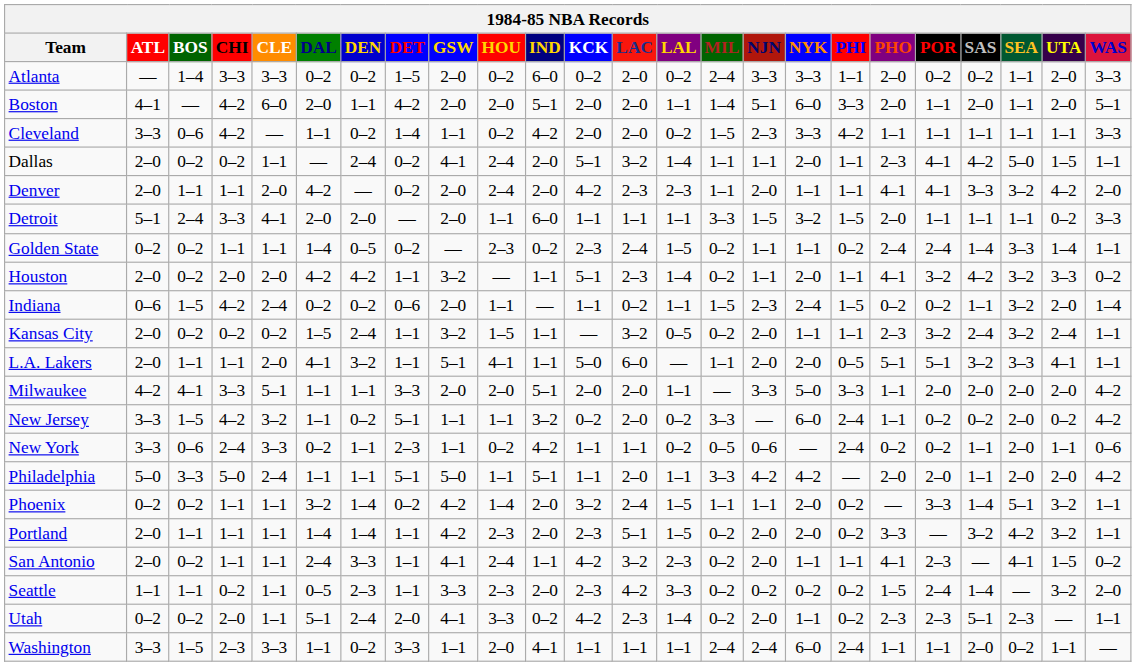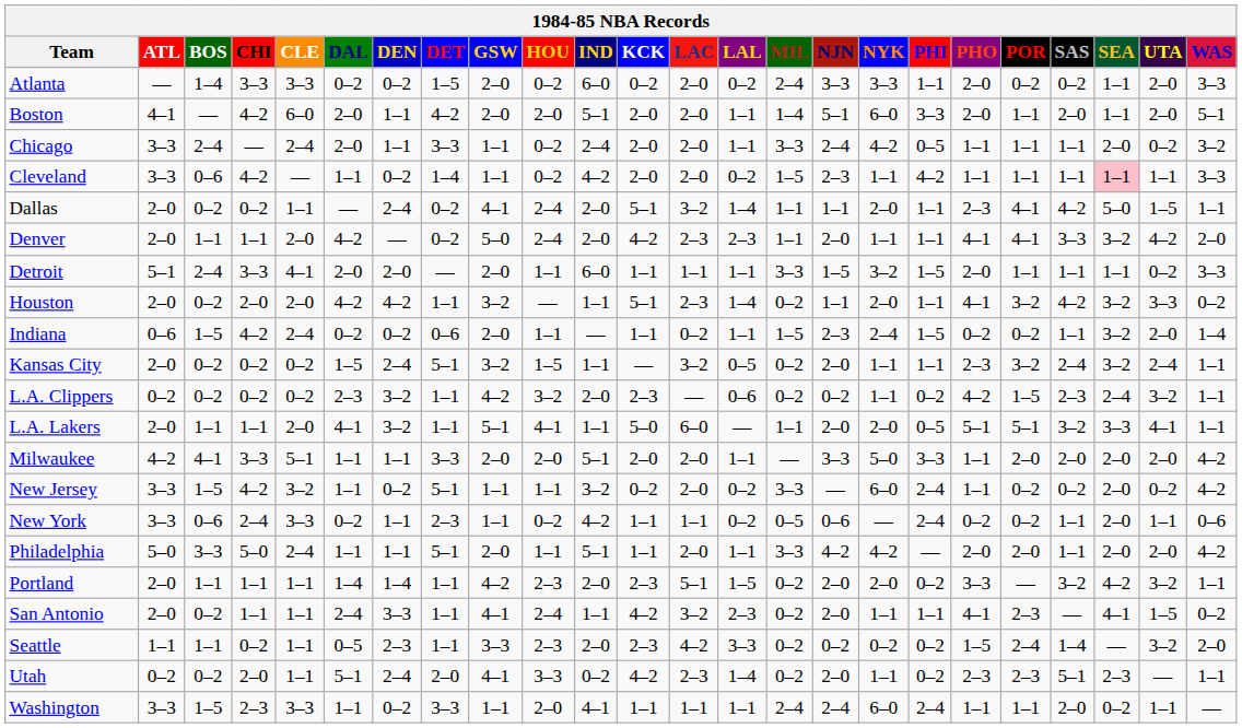 <table class="wikitable" style="font-size:95%; text-align:center;">
 <tr>
 <th colspan=24>1984-85 NBA Records</th>
 </tr>
 <tr>
 <th width=100>Team</th>
 <th style="background:#FF0000;color:#FFFFFF;width=35">ATL</th>
 <th style="background:#006400;color:#FFFFFF;width=35">BOS</th>
 <th style="background:#FF0000;color:#000000;width=35">CHI</th>
 <th style="background:#FF8C00;color:#FFFFFF;width=35">CLE</th>
 <th style="background:#008000;color:#00008B;width=35">DAL</th>
 <th style="background:#0000CD;color:#FFD700;width=35">DEN</th>
 <th style="background:#0000FF;color:#FF0000;width=35">DET</th>
 <th style="background:#0000FF;color:#FFD700;width=35">GSW</th>
 <th style="background:#FF0000;color:#FFD700;width=35">HOU</th>
 <th style="background:#000080;color:#FFD700;width=35">IND</th>
 <th style="background:#0000FF;color:#FFFFFF;width=35">KCK</th>
 <th style="background:#F9160D;color:#1A2E8B;width=35">LAC</th>
 <th style="background:#800080;color:#FFD700;width=35">LAL</th>
 <th style="background:#006400;color:#B22222;width=35">MIL</th>
 <th style="background:#B0170C;color:#00056D;width=35">NJN</th>
 <th style="background:#0000FF;color:#FF8C00;width=35">NYK</th>
 <th style="background:#FF0000;color:#0000FF;width=35">PHI</th>
 <th style="background:#800080;color:#FF4500;width=35">PHO</th>
 <th style="background:#000000;color:#FF0000;width=35">POR</th>
 <th style="background:#000000;color:#C0C0C0;width=35">SAS</th>
 <th style="background:#005831;color:#FFC322;width=35">SEA</th>
 <th style="background:#36004A;color:#FFFF00;width=35">UTA</th>
 <th style="background:#DC143C;color:#0000CD;width=35">WAS</th>
 </tr>
 <tr>
 <td style="text-align:left;"><a href='#'>Atlanta</a></td>
 <td>—</td>
 <td>1–4</td>
 <td>3–3</td>
 <td>3–3</td>
 <td>0–2</td>
 <td>0–2</td>
 <td>1–5</td>
 <td>2–0</td>
 <td>0–2</td>
 <td>6–0</td>
 <td>0–2</td>
 <td>2–0</td>
 <td>0–2</td>
 <td>2–4</td>
 <td>3–3</td>
 <td>3–3</td>
 <td>1–1</td>
 <td>2–0</td>
 <td>0–2</td>
 <td>0–2</td>
 <td>1–1</td>
 <td>2–0</td>
 <td>3–3</td>
 </tr>
 <tr>
 <td style="text-align:left;"><a href='#'>Boston</a></td>
 <td>4–1</td>
 <td>—</td>
 <td>4–2</td>
 <td>6–0</td>
 <td>2–0</td>
 <td>1–1</td>
 <td>4–2</td>
 <td>2–0</td>
 <td>2–0</td>
 <td>5–1</td>
 <td>2–0</td>
 <td>2–0</td>
 <td>1–1</td>
 <td>1–4</td>
 <td>5–1</td>
 <td>6–0</td>
 <td>3–3</td>
 <td>2–0</td>
 <td>1–1</td>
 <td>2–0</td>
 <td>1–1</td>
 <td>2–0</td>
 <td>5–1</td>
 </tr>
 <tr>
+<td style="text-align:left;"><a href='#'>Chicago</a></td>
+<td>3–3</td>
+<td>2–4</td>
+<td>—</td>
+<td>2–4</td>
+<td>2–0</td>
+<td>1–1</td>
+<td>3–3</td>
+<td>1–1</td>
+<td>0–2</td>
+<td>2–4</td>
+<td>2–0</td>
+<td>2–0</td>
+<td>1–1</td>
+<td>3–3</td>
+<td>2–4</td>
+<td>4–2</td>
+<td>0–5</td>
+<td>1–1</td>
+<td>1–1</td>
+<td>1–1</td>
+<td>2–0</td>
+<td>0–2</td>
+<td>3–2</td>
+</tr>
+<tr>
 <td style="text-align:left;"><a href='#'>Cleveland</a></td>
 <td>3–3</td>
 <td>0–6</td>
 <td>4–2</td>
 <td>—</td>
 <td>1–1</td>
 <td>0–2</td>
 <td>1–4</td>
 <td>1–1</td>
 <td>0–2</td>
 <td>4–2</td>
 <td>2–0</td>
 <td>2–0</td>
 <td>0–2</td>
 <td>1–5</td>
 <td>2–3</td>
-<td>3–3</td>
+<td>1–1</td>
 <td>4–2</td>
 <td>1–1</td>
 <td>1–1</td>
 <td>1–1</td>
-<td>1–1</td>
+<td style="background: pink;">1–1</td>
 <td>1–1</td>
 <td>3–3</td>
 </tr>
 <tr>
 <td style="text-align:left;">Dallas</td>
 <td>2–0</td>
 <td>0–2</td>
 <td>0–2</td>
 <td>1–1</td>
 <td>—</td>
 <td>2–4</td>
 <td>0–2</td>
 <td>4–1</td>
 <td>2–4</td>
 <td>2–0</td>
 <td>5–1</td>
 <td>3–2</td>
 <td>1–4</td>
 <td>1–1</td>
 <td>1–1</td>
 <td>2–0</td>
 <td>1–1</td>
 <td>2–3</td>
 <td>4–1</td>
 <td>4–2</td>
 <td>5–0</td>
 <td>1–5</td>
 <td>1–1</td>
 </tr>
 <tr>
 <td style="text-align:left;"><a href='#'>Denver</a></td>
 <td>2–0</td>
 <td>1–1</td>
 <td>1–1</td>
 <td>2–0</td>
 <td>4–2</td>
 <td>—</td>
 <td>0–2</td>
-<td>2–0</td>
+<td>5–0</td>
 <td>2–4</td>
 <td>2–0</td>
 <td>4–2</td>
 <td>2–3</td>
 <td>2–3</td>
 <td>1–1</td>
 <td>2–0</td>
 <td>1–1</td>
 <td>1–1</td>
 <td>4–1</td>
 <td>4–1</td>
 <td>3–3</td>
 <td>3–2</td>
 <td>4–2</td>
 <td>2–0</td>
 </tr>
 <tr>
 <td style="text-align:left;"><a href='#'>Detroit</a></td>
 <td>5–1</td>
 <td>2–4</td>
 <td>3–3</td>
 <td>4–1</td>
 <td>2–0</td>
 <td>2–0</td>
 <td>—</td>
 <td>2–0</td>
 <td>1–1</td>
 <td>6–0</td>
 <td>1–1</td>
 <td>1–1</td>
 <td>1–1</td>
 <td>3–3</td>
 <td>1–5</td>
 <td>3–2</td>
 <td>1–5</td>
 <td>2–0</td>
 <td>1–1</td>
 <td>1–1</td>
 <td>1–1</td>
 <td>0–2</td>
 <td>3–3</td>
-</tr>
-<tr>
-<td style="text-align:left;"><a href='#'>Golden State</a></td>
-<td>0–2</td>
-<td>0–2</td>
-<td>1–1</td>
-<td>1–1</td>
-<td>1–4</td>
-<td>0–5</td>
-<td>0–2</td>
-<td>—</td>
-<td>2–3</td>
-<td>0–2</td>
-<td>2–3</td>
-<td>2–4</td>
-<td>1–5</td>
-<td>0–2</td>
-<td>1–1</td>
-<td>1–1</td>
-<td>0–2</td>
-<td>2–4</td>
-<td>2–4</td>
-<td>1–4</td>
-<td>3–3</td>
-<td>1–4</td>
-<td>1–1</td>
 </tr>
 <tr>
 <td style="text-align:left;"><a href='#'>Houston</a></td>
 <td>2–0</td>
 <td>0–2</td>
 <td>2–0</td>
 <td>2–0</td>
 <td>4–2</td>
 <td>4–2</td>
 <td>1–1</td>
 <td>3–2</td>
 <td>—</td>
 <td>1–1</td>
 <td>5–1</td>
 <td>2–3</td>
 <td>1–4</td>
 <td>0–2</td>
 <td>1–1</td>
 <td>2–0</td>
 <td>1–1</td>
 <td>4–1</td>
 <td>3–2</td>
 <td>4–2</td>
 <td>3–2</td>
 <td>3–3</td>
 <td>0–2</td>
 </tr>
 <tr>
 <td style="text-align:left;"><a href='#'>Indiana</a></td>
 <td>0–6</td>
 <td>1–5</td>
 <td>4–2</td>
 <td>2–4</td>
 <td>0–2</td>
 <td>0–2</td>
 <td>0–6</td>
 <td>2–0</td>
 <td>1–1</td>
 <td>—</td>
 <td>1–1</td>
 <td>0–2</td>
 <td>1–1</td>
 <td>1–5</td>
 <td>2–3</td>
 <td>2–4</td>
 <td>1–5</td>
 <td>0–2</td>
 <td>0–2</td>
 <td>1–1</td>
 <td>3–2</td>
 <td>2–0</td>
 <td>1–4</td>
 </tr>
 <tr>
 <td style="text-align:left;"><a href='#'>Kansas City</a></td>
 <td>2–0</td>
 <td>0–2</td>
 <td>0–2</td>
 <td>0–2</td>
 <td>1–5</td>
 <td>2–4</td>
-<td>1–1</td>
+<td>5–1</td>
 <td>3–2</td>
 <td>1–5</td>
 <td>1–1</td>
 <td>—</td>
 <td>3–2</td>
 <td>0–5</td>
 <td>0–2</td>
 <td>2–0</td>
 <td>1–1</td>
 <td>1–1</td>
 <td>2–3</td>
 <td>3–2</td>
 <td>2–4</td>
 <td>3–2</td>
 <td>2–4</td>
+<td>1–1</td>
+</tr>
+<tr>
+<td style="text-align:left;"><a href='#'>L.A. Clippers</a></td>
+<td>0–2</td>
+<td>0–2</td>
+<td>0–2</td>
+<td>0–2</td>
+<td>2–3</td>
+<td>3–2</td>
+<td>1–1</td>
+<td>4–2</td>
+<td>3–2</td>
+<td>2–0</td>
+<td>2–3</td>
+<td>—</td>
+<td>0–6</td>
+<td>0–2</td>
+<td>0–2</td>
+<td>1–1</td>
+<td>0–2</td>
+<td>4–2</td>
+<td>1–5</td>
+<td>2–3</td>
+<td>2–4</td>
+<td>3–2</td>
 <td>1–1</td>
 </tr>
 <tr>
 <td style="text-align:left;"><a href='#'>L.A. Lakers</a></td>
 <td>2–0</td>
 <td>1–1</td>
 <td>1–1</td>
 <td>2–0</td>
 <td>4–1</td>
 <td>3–2</td>
 <td>1–1</td>
 <td>5–1</td>
 <td>4–1</td>
 <td>1–1</td>
 <td>5–0</td>
 <td>6–0</td>
 <td>—</td>
 <td>1–1</td>
 <td>2–0</td>
 <td>2–0</td>
 <td>0–5</td>
 <td>5–1</td>
 <td>5–1</td>
 <td>3–2</td>
 <td>3–3</td>
 <td>4–1</td>
 <td>1–1</td>
 </tr>
 <tr>
 <td style="text-align:left;"><a href='#'>Milwaukee</a></td>
 <td>4–2</td>
 <td>4–1</td>
 <td>3–3</td>
 <td>5–1</td>
 <td>1–1</td>
 <td>1–1</td>
 <td>3–3</td>
 <td>2–0</td>
 <td>2–0</td>
 <td>5–1</td>
 <td>2–0</td>
 <td>2–0</td>
 <td>1–1</td>
 <td>—</td>
 <td>3–3</td>
 <td>5–0</td>
 <td>3–3</td>
 <td>1–1</td>
 <td>2–0</td>
 <td>2–0</td>
 <td>2–0</td>
 <td>2–0</td>
 <td>4–2</td>
 </tr>
 <tr>
 <td style="text-align:left;"><a href='#'>New Jersey</a></td>
 <td>3–3</td>
 <td>1–5</td>
 <td>4–2</td>
 <td>3–2</td>
 <td>1–1</td>
 <td>0–2</td>
 <td>5–1</td>
 <td>1–1</td>
 <td>1–1</td>
 <td>3–2</td>
 <td>0–2</td>
 <td>2–0</td>
 <td>0–2</td>
 <td>3–3</td>
 <td>—</td>
 <td>6–0</td>
 <td>2–4</td>
 <td>1–1</td>
 <td>0–2</td>
 <td>0–2</td>
 <td>2–0</td>
 <td>0–2</td>
 <td>4–2</td>
 </tr>
 <tr>
 <td style="text-align:left;"><a href='#'>New York</a></td>
 <td>3–3</td>
 <td>0–6</td>
 <td>2–4</td>
 <td>3–3</td>
 <td>0–2</td>
 <td>1–1</td>
 <td>2–3</td>
 <td>1–1</td>
 <td>0–2</td>
 <td>4–2</td>
 <td>1–1</td>
 <td>1–1</td>
 <td>0–2</td>
 <td>0–5</td>
 <td>0–6</td>
 <td>—</td>
 <td>2–4</td>
 <td>0–2</td>
 <td>0–2</td>
 <td>1–1</td>
 <td>2–0</td>
 <td>1–1</td>
 <td>0–6</td>
 </tr>
 <tr>
 <td style="text-align:left;"><a href='#'>Philadelphia</a></td>
 <td>5–0</td>
 <td>3–3</td>
 <td>5–0</td>
 <td>2–4</td>
 <td>1–1</td>
 <td>1–1</td>
 <td>5–1</td>
-<td>5–0</td>
+<td>2–0</td>
 <td>1–1</td>
 <td>5–1</td>
 <td>1–1</td>
 <td>2–0</td>
 <td>1–1</td>
 <td>3–3</td>
 <td>4–2</td>
 <td>4–2</td>
 <td>—</td>
 <td>2–0</td>
 <td>2–0</td>
 <td>1–1</td>
 <td>2–0</td>
 <td>2–0</td>
 <td>4–2</td>
-</tr>
-<tr>
-<td style="text-align:left;"><a href='#'>Phoenix</a></td>
-<td>0–2</td>
-<td>0–2</td>
-<td>1–1</td>
-<td>1–1</td>
-<td>3–2</td>
-<td>1–4</td>
-<td>0–2</td>
-<td>4–2</td>
-<td>1–4</td>
-<td>2–0</td>
-<td>3–2</td>
-<td>2–4</td>
-<td>1–5</td>
-<td>1–1</td>
-<td>1–1</td>
-<td>2–0</td>
-<td>0–2</td>
-<td>—</td>
-<td>3–3</td>
-<td>1–4</td>
-<td>5–1</td>
-<td>3–2</td>
-<td>1–1</td>
 </tr>
 <tr>
 <td style="text-align:left;"><a href='#'>Portland</a></td>
 <td>2–0</td>
 <td>1–1</td>
 <td>1–1</td>
 <td>1–1</td>
 <td>1–4</td>
 <td>1–4</td>
 <td>1–1</td>
 <td>4–2</td>
 <td>2–3</td>
 <td>2–0</td>
 <td>2–3</td>
 <td>5–1</td>
 <td>1–5</td>
 <td>0–2</td>
 <td>2–0</td>
 <td>2–0</td>
 <td>0–2</td>
 <td>3–3</td>
 <td>—</td>
 <td>3–2</td>
 <td>4–2</td>
 <td>3–2</td>
 <td>1–1</td>
 </tr>
 <tr>
 <td style="text-align:left;"><a href='#'>San Antonio</a></td>
 <td>2–0</td>
 <td>0–2</td>
 <td>1–1</td>
 <td>1–1</td>
 <td>2–4</td>
 <td>3–3</td>
 <td>1–1</td>
 <td>4–1</td>
 <td>2–4</td>
 <td>1–1</td>
 <td>4–2</td>
 <td>3–2</td>
 <td>2–3</td>
 <td>0–2</td>
 <td>2–0</td>
 <td>1–1</td>
 <td>1–1</td>
 <td>4–1</td>
 <td>2–3</td>
 <td>—</td>
 <td>4–1</td>
 <td>1–5</td>
 <td>0–2</td>
 </tr>
 <tr>
 <td style="text-align:left;"><a href='#'>Seattle</a></td>
 <td>1–1</td>
 <td>1–1</td>
 <td>0–2</td>
 <td>1–1</td>
 <td>0–5</td>
 <td>2–3</td>
 <td>1–1</td>
 <td>3–3</td>
 <td>2–3</td>
 <td>2–0</td>
 <td>2–3</td>
 <td>4–2</td>
 <td>3–3</td>
 <td>0–2</td>
 <td>0–2</td>
 <td>0–2</td>
 <td>0–2</td>
 <td>1–5</td>
 <td>2–4</td>
 <td>1–4</td>
 <td>—</td>
 <td>3–2</td>
 <td>2–0</td>
 </tr>
 <tr>
 <td style="text-align:left;"><a href='#'>Utah</a></td>
 <td>0–2</td>
 <td>0–2</td>
 <td>2–0</td>
 <td>1–1</td>
 <td>5–1</td>
 <td>2–4</td>
 <td>2–0</td>
 <td>4–1</td>
 <td>3–3</td>
 <td>0–2</td>
 <td>4–2</td>
 <td>2–3</td>
 <td>1–4</td>
 <td>0–2</td>
 <td>2–0</td>
 <td>1–1</td>
 <td>0–2</td>
 <td>2–3</td>
 <td>2–3</td>
 <td>5–1</td>
 <td>2–3</td>
 <td>—</td>
 <td>1–1</td>
 </tr>
 <tr>
 <td style="text-align:left;"><a href='#'>Washington</a></td>
 <td>3–3</td>
 <td>1–5</td>
 <td>2–3</td>
 <td>3–3</td>
 <td>1–1</td>
 <td>0–2</td>
 <td>3–3</td>
 <td>1–1</td>
 <td>2–0</td>
 <td>4–1</td>
 <td>1–1</td>
 <td>1–1</td>
 <td>1–1</td>
 <td>2–4</td>
 <td>2–4</td>
 <td>6–0</td>
 <td>2–4</td>
 <td>1–1</td>
 <td>1–1</td>
 <td>2–0</td>
 <td>0–2</td>
 <td>1–1</td>
 <td>—</td>
 </tr>
 </table>
